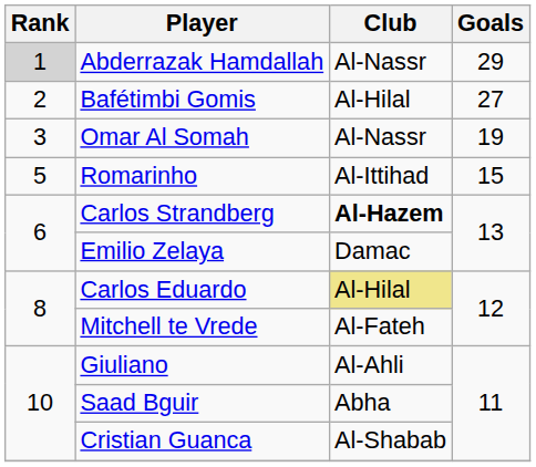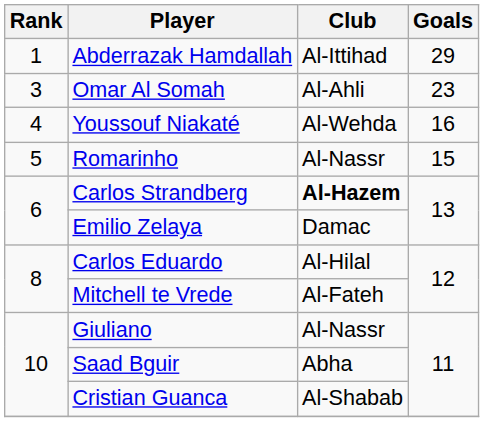 <table class="wikitable" style="text-align:center">
 <tr>
 <th>Rank</th>
 <th>Player</th>
 <th>Club</th>
 <th>Goals</th>
 </tr>
 <tr>
-<td style="background: lightgrey;">1</td>
+<td>1</td>
 <td align="left"> <a href='#'>Abderrazak Hamdallah</a></td>
-<td align="left">Al-Nassr</td>
+<td align="left">Al-Ittihad</td>
 <td>29</td>
-</tr>
-<tr>
-<td>2</td>
-<td align="left"> <a href='#'>Bafétimbi Gomis</a></td>
-<td align="left">Al-Hilal</td>
-<td>27</td>
 </tr>
 <tr>
 <td>3</td>
 <td align="left"> <a href='#'>Omar Al Somah</a></td>
-<td align="left">Al-Nassr</td>
-<td>19</td>
+<td align="left">Al-Ahli</td>
+<td>23</td>
+</tr>
+<tr>
+<td>4</td>
+<td align="left"> <a href='#'>Youssouf Niakaté</a></td>
+<td align="left">Al-Wehda</td>
+<td>16</td>
 </tr>
 <tr>
 <td>5</td>
 <td align="left"> <a href='#'>Romarinho</a></td>
-<td align="left">Al-Ittihad</td>
+<td align="left">Al-Nassr</td>
 <td>15</td>
 </tr>
 <tr>
 <td rowspan=2>6</td>
 <td align="left"> <a href='#'>Carlos Strandberg</a></td>
 <td align="left"><strong>Al-Hazem</strong></td>
 <td rowspan=2>13</td>
 </tr>
 <tr>
 <td align="left"> <a href='#'>Emilio Zelaya</a></td>
 <td align="left">Damac</td>
 </tr>
 <tr>
 <td rowspan=2>8</td>
 <td align="left"> <a href='#'>Carlos Eduardo</a></td>
-<td align="left" style="background: khaki;">Al-Hilal</td>
+<td align="left">Al-Hilal</td>
 <td rowspan=2>12</td>
 </tr>
 <tr>
 <td align="left"> <a href='#'>Mitchell te Vrede</a></td>
 <td align="left">Al-Fateh</td>
 </tr>
 <tr>
 <td rowspan=3>10</td>
 <td align="left"> <a href='#'>Giuliano</a></td>
-<td align="left">Al-Ahli</td>
+<td align="left">Al-Nassr</td>
 <td rowspan=3>11</td>
 </tr>
 <tr>
 <td align="left"> <a href='#'>Saad Bguir</a></td>
 <td align="left">Abha</td>
 </tr>
 <tr>
 <td align="left"> <a href='#'>Cristian Guanca</a></td>
 <td align="left">Al-Shabab</td>
 </tr>
 <tr>
 </tr>
 </table>
